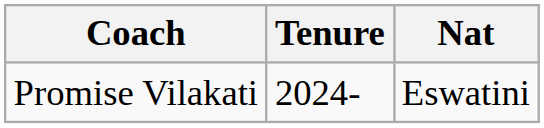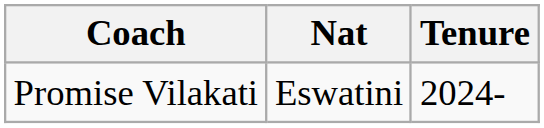 <table class="wikitable">
 <tr>
 <th>Coach</th>
+<th>Nat</th>
 <th>Tenure</th>
-<th>Nat</th>
 </tr>
 <tr>
 <td>Promise Vilakati</td>
+<td> Eswatini</td>
 <td>2024-</td>
-<td> Eswatini</td>
 </tr>
 </table>
